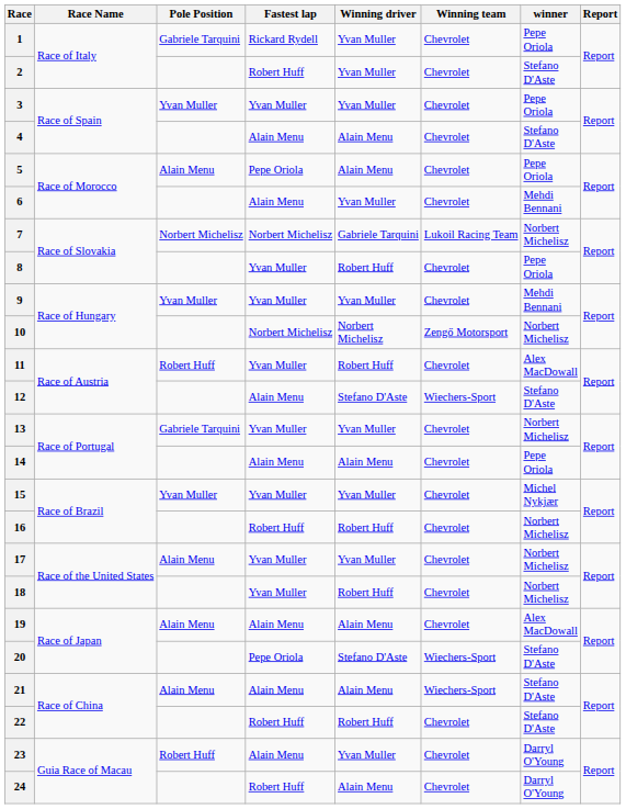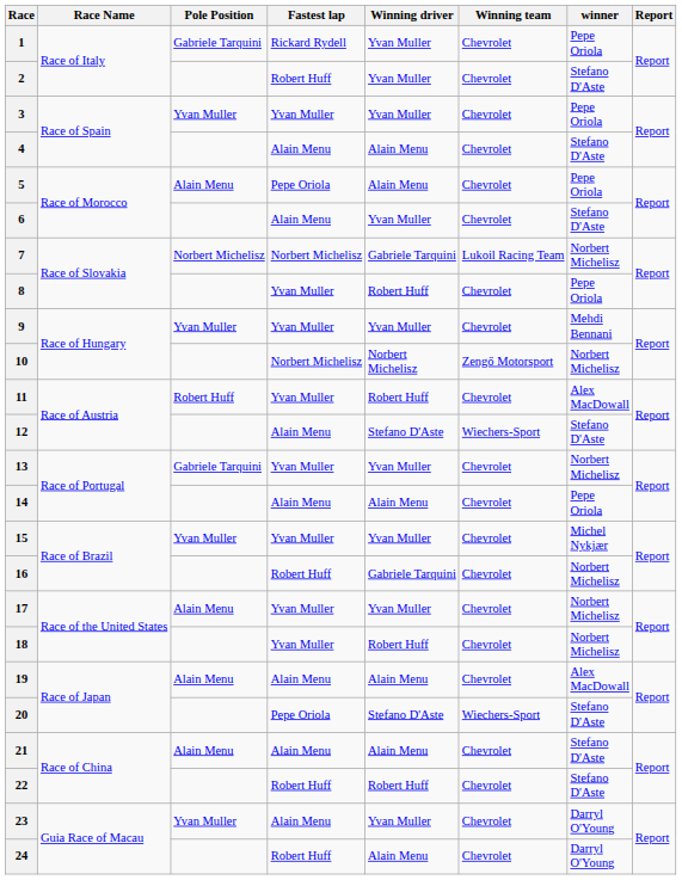 <table class="wikitable" style="font-size: 85%">
 <tr>
 <th>Race</th>
 <th nowrap>Race Name</th>
 <th nowrap>Pole Position</th>
 <th nowrap>Fastest lap</th>
 <th nowrap>Winning driver</th>
 <th nowrap>Winning team</th>
 <th nowrap> winner</th>
 <th>Report</th>
 </tr>
 <tr>
 <th>1</th>
 <td rowspan=2> <a href='#'>Race of Italy</a></td>
 <td> <a href='#'>Gabriele Tarquini</a></td>
 <td> <a href='#'>Rickard Rydell</a></td>
 <td> <a href='#'>Yvan Muller</a></td>
 <td> <a href='#'>Chevrolet</a></td>
 <td> <a href='#'>Pepe Oriola</a></td>
 <td rowspan=2><a href='#'>Report</a></td>
 </tr>
 <tr>
 <th>2</th>
 <td></td>
 <td> <a href='#'>Robert Huff</a></td>
 <td> <a href='#'>Yvan Muller</a></td>
 <td> <a href='#'>Chevrolet</a></td>
 <td> <a href='#'>Stefano D'Aste</a></td>
 </tr>
 <tr>
 <th>3</th>
 <td rowspan=2> <a href='#'>Race of Spain</a></td>
 <td> <a href='#'>Yvan Muller</a></td>
 <td> <a href='#'>Yvan Muller</a></td>
 <td> <a href='#'>Yvan Muller</a></td>
 <td> <a href='#'>Chevrolet</a></td>
 <td> <a href='#'>Pepe Oriola</a></td>
 <td rowspan=2><a href='#'>Report</a></td>
 </tr>
 <tr>
 <th>4</th>
 <td></td>
 <td> <a href='#'>Alain Menu</a></td>
 <td> <a href='#'>Alain Menu</a></td>
 <td> <a href='#'>Chevrolet</a></td>
 <td> <a href='#'>Stefano D'Aste</a></td>
 </tr>
 <tr>
 <th>5</th>
 <td rowspan=2> <a href='#'>Race of Morocco</a></td>
 <td> <a href='#'>Alain Menu</a></td>
 <td> <a href='#'>Pepe Oriola</a></td>
 <td> <a href='#'>Alain Menu</a></td>
 <td> <a href='#'>Chevrolet</a></td>
 <td> <a href='#'>Pepe Oriola</a></td>
 <td rowspan=2><a href='#'>Report</a></td>
 </tr>
 <tr>
 <th>6</th>
 <td></td>
 <td> <a href='#'>Alain Menu</a></td>
 <td> <a href='#'>Yvan Muller</a></td>
 <td> <a href='#'>Chevrolet</a></td>
-<td> <a href='#'>Mehdi Bennani</a></td>
+<td> <a href='#'>Stefano D'Aste</a></td>
 </tr>
 <tr>
 <th>7</th>
 <td rowspan=2> <a href='#'>Race of Slovakia</a></td>
 <td nowrap> <a href='#'>Norbert Michelisz</a></td>
 <td nowrap> <a href='#'>Norbert Michelisz</a></td>
 <td nowrap> <a href='#'>Gabriele Tarquini</a></td>
 <td nowrap> <a href='#'>Lukoil Racing Team</a></td>
 <td> <a href='#'>Norbert Michelisz</a></td>
 <td rowspan=2><a href='#'>Report</a></td>
 </tr>
 <tr>
 <th>8</th>
 <td></td>
 <td> <a href='#'>Yvan Muller</a></td>
 <td> <a href='#'>Robert Huff</a></td>
 <td> <a href='#'>Chevrolet</a></td>
 <td> <a href='#'>Pepe Oriola</a></td>
 </tr>
 <tr>
 <th>9</th>
 <td rowspan=2> <a href='#'>Race of Hungary</a></td>
 <td> <a href='#'>Yvan Muller</a></td>
 <td> <a href='#'>Yvan Muller</a></td>
 <td> <a href='#'>Yvan Muller</a></td>
 <td> <a href='#'>Chevrolet</a></td>
 <td> <a href='#'>Mehdi Bennani</a></td>
 <td rowspan=2><a href='#'>Report</a></td>
 </tr>
 <tr>
 <th>10</th>
 <td></td>
 <td> <a href='#'>Norbert Michelisz</a></td>
 <td> <a href='#'>Norbert Michelisz</a></td>
 <td> <a href='#'>Zengő Motorsport</a></td>
 <td> <a href='#'>Norbert Michelisz</a></td>
 </tr>
 <tr>
 <th>11</th>
 <td rowspan=2> <a href='#'>Race of Austria</a></td>
 <td> <a href='#'>Robert Huff</a></td>
 <td> <a href='#'>Yvan Muller</a></td>
 <td> <a href='#'>Robert Huff</a></td>
 <td> <a href='#'>Chevrolet</a></td>
 <td> <a href='#'>Alex MacDowall</a></td>
 <td rowspan=2><a href='#'>Report</a></td>
 </tr>
 <tr>
 <th>12</th>
 <td></td>
 <td> <a href='#'>Alain Menu</a></td>
 <td> <a href='#'>Stefano D'Aste</a></td>
 <td> <a href='#'>Wiechers-Sport</a></td>
 <td> <a href='#'>Stefano D'Aste</a></td>
 </tr>
 <tr>
 <th>13</th>
 <td rowspan=2> <a href='#'>Race of Portugal</a></td>
 <td> <a href='#'>Gabriele Tarquini</a></td>
 <td> <a href='#'>Yvan Muller</a></td>
 <td> <a href='#'>Yvan Muller</a></td>
 <td> <a href='#'>Chevrolet</a></td>
 <td> <a href='#'>Norbert Michelisz</a></td>
 <td rowspan=2><a href='#'>Report</a></td>
 </tr>
 <tr>
 <th>14</th>
 <td></td>
 <td> <a href='#'>Alain Menu</a></td>
 <td> <a href='#'>Alain Menu</a></td>
 <td> <a href='#'>Chevrolet</a></td>
 <td> <a href='#'>Pepe Oriola</a></td>
 </tr>
 <tr>
 <th>15</th>
 <td rowspan=2> <a href='#'>Race of Brazil</a></td>
 <td> <a href='#'>Yvan Muller</a></td>
 <td> <a href='#'>Yvan Muller</a></td>
 <td> <a href='#'>Yvan Muller</a></td>
 <td> <a href='#'>Chevrolet</a></td>
 <td> <a href='#'>Michel Nykjær</a></td>
 <td rowspan=2><a href='#'>Report</a></td>
 </tr>
 <tr>
 <th>16</th>
 <td></td>
 <td> <a href='#'>Robert Huff</a></td>
-<td> <a href='#'>Robert Huff</a></td>
+<td nowrap> <a href='#'>Gabriele Tarquini</a></td>
 <td> <a href='#'>Chevrolet</a></td>
 <td> <a href='#'>Norbert Michelisz</a></td>
 </tr>
 <tr>
 <th>17</th>
 <td rowspan=2 nowrap> <a href='#'>Race of the United States</a></td>
 <td> <a href='#'>Alain Menu</a></td>
 <td> <a href='#'>Yvan Muller</a></td>
 <td> <a href='#'>Yvan Muller</a></td>
 <td> <a href='#'>Chevrolet</a></td>
 <td> <a href='#'>Norbert Michelisz</a></td>
 <td rowspan=2><a href='#'>Report</a></td>
 </tr>
 <tr>
 <th>18</th>
 <td></td>
 <td> <a href='#'>Yvan Muller</a></td>
 <td> <a href='#'>Robert Huff</a></td>
 <td> <a href='#'>Chevrolet</a></td>
 <td> <a href='#'>Norbert Michelisz</a></td>
 </tr>
 <tr>
 <th>19</th>
 <td rowspan=2> <a href='#'>Race of Japan</a></td>
 <td> <a href='#'>Alain Menu</a></td>
 <td> <a href='#'>Alain Menu</a></td>
 <td> <a href='#'>Alain Menu</a></td>
 <td> <a href='#'>Chevrolet</a></td>
 <td> <a href='#'>Alex MacDowall</a></td>
 <td rowspan=2><a href='#'>Report</a></td>
 </tr>
 <tr>
 <th>20</th>
 <td></td>
 <td> <a href='#'>Pepe Oriola</a></td>
 <td> <a href='#'>Stefano D'Aste</a></td>
 <td> <a href='#'>Wiechers-Sport</a></td>
 <td> <a href='#'>Stefano D'Aste</a></td>
 </tr>
 <tr>
 <th>21</th>
 <td rowspan=2> <a href='#'>Race of China</a></td>
 <td> <a href='#'>Alain Menu</a></td>
 <td> <a href='#'>Alain Menu</a></td>
 <td> <a href='#'>Alain Menu</a></td>
-<td> <a href='#'>Wiechers-Sport</a></td>
+<td> <a href='#'>Chevrolet</a></td>
 <td> <a href='#'>Stefano D'Aste</a></td>
 <td rowspan=2><a href='#'>Report</a></td>
 </tr>
 <tr>
 <th>22</th>
 <td></td>
 <td> <a href='#'>Robert Huff</a></td>
 <td> <a href='#'>Robert Huff</a></td>
 <td> <a href='#'>Chevrolet</a></td>
 <td> <a href='#'>Stefano D'Aste</a></td>
 </tr>
 <tr>
 <th>23</th>
 <td rowspan=2> <a href='#'>Guia Race of Macau</a></td>
-<td> <a href='#'>Robert Huff</a></td>
+<td> <a href='#'>Yvan Muller</a></td>
 <td> <a href='#'>Alain Menu</a></td>
 <td> <a href='#'>Yvan Muller</a></td>
 <td> <a href='#'>Chevrolet</a></td>
 <td> <a href='#'>Darryl O'Young</a></td>
 <td rowspan=2><a href='#'>Report</a></td>
 </tr>
 <tr>
 <th>24</th>
 <td></td>
 <td> <a href='#'>Robert Huff</a></td>
 <td> <a href='#'>Alain Menu</a></td>
 <td> <a href='#'>Chevrolet</a></td>
 <td> <a href='#'>Darryl O'Young</a></td>
 </tr>
 </table>
